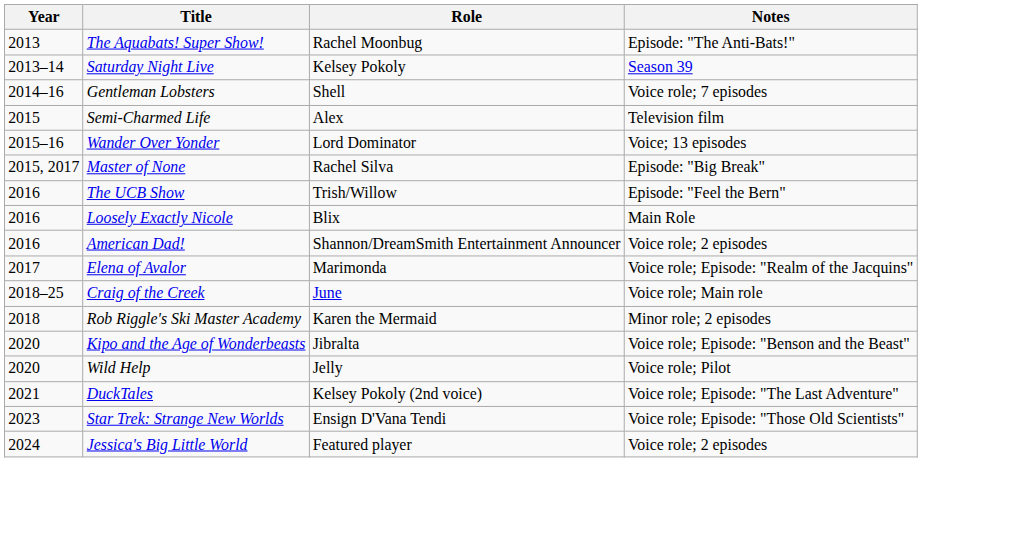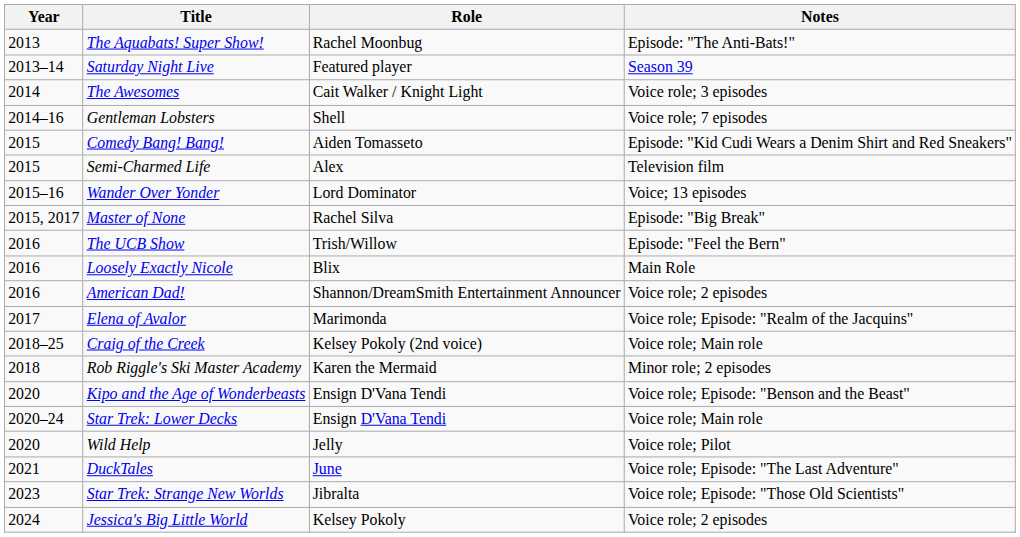 <table class="wikitable sortable">
 <tr>
 <th scope="col">Year</th>
 <th scope="col">Title</th>
 <th scope="col">Role</th>
 <th scope="col" class="unsortable">Notes</th>
 </tr>
 <tr>
 <td>2013</td>
 <td><em><a href='#'>The Aquabats! Super Show!</a></em></td>
 <td>Rachel Moonbug</td>
 <td>Episode: "The Anti-Bats!"</td>
 </tr>
 <tr>
 <td>2013–14</td>
 <td><em><a href='#'>Saturday Night Live</a></em></td>
-<td>Kelsey Pokoly</td>
+<td>Featured player</td>
 <td><a href='#'>Season 39</a></td>
+</tr>
+<tr>
+<td>2014</td>
+<td><em><a href='#'>The Awesomes</a></em></td>
+<td>Cait Walker / Knight Light</td>
+<td>Voice role; 3 episodes</td>
 </tr>
 <tr>
 <td>2014–16</td>
 <td><em>Gentleman Lobsters</em></td>
 <td>Shell</td>
 <td>Voice role; 7 episodes</td>
+</tr>
+<tr>
+<td>2015</td>
+<td><em><a href='#'>Comedy Bang! Bang!</a></em></td>
+<td>Aiden Tomasseto</td>
+<td>Episode: "Kid Cudi Wears a Denim Shirt and Red Sneakers"</td>
 </tr>
 <tr>
 <td>2015</td>
 <td><em>Semi-Charmed Life</em></td>
 <td>Alex</td>
 <td>Television film</td>
 </tr>
 <tr>
 <td>2015–16</td>
 <td><em><a href='#'>Wander Over Yonder</a></em></td>
 <td>Lord Dominator</td>
 <td>Voice; 13 episodes</td>
 </tr>
 <tr>
 <td>2015, 2017</td>
 <td><em><a href='#'>Master of None</a></em></td>
 <td>Rachel Silva</td>
 <td>Episode: "Big Break"</td>
 </tr>
 <tr>
 <td>2016</td>
 <td><em><a href='#'>The UCB Show</a></em></td>
 <td>Trish/Willow</td>
 <td>Episode: "Feel the Bern"</td>
 </tr>
 <tr>
 <td>2016</td>
 <td><em><a href='#'>Loosely Exactly Nicole</a></em></td>
 <td>Blix</td>
 <td>Main Role</td>
 </tr>
 <tr>
 <td>2016</td>
 <td><em><a href='#'>American Dad!</a></em></td>
 <td>Shannon/DreamSmith Entertainment Announcer</td>
 <td>Voice role; 2 episodes</td>
 </tr>
 <tr>
 <td>2017</td>
 <td><em><a href='#'>Elena of Avalor</a></em></td>
 <td>Marimonda</td>
 <td>Voice role; Episode: "Realm of the Jacquins"</td>
 </tr>
 <tr>
 <td>2018–25</td>
 <td><em><a href='#'>Craig of the Creek</a></em></td>
-<td><a href='#'>June</a></td>
+<td>Kelsey Pokoly (2nd voice)</td>
 <td>Voice role; Main role</td>
 </tr>
 <tr>
 <td>2018</td>
 <td><em>Rob Riggle's Ski Master Academy</em></td>
 <td>Karen the Mermaid</td>
 <td>Minor role; 2 episodes</td>
 </tr>
 <tr>
 <td>2020</td>
 <td><em><a href='#'>Kipo and the Age of Wonderbeasts</a></em></td>
-<td>Jibralta</td>
+<td>Ensign D'Vana Tendi</td>
 <td>Voice role; Episode: "Benson and the Beast"</td>
+</tr>
+<tr>
+<td>2020–24</td>
+<td><em><a href='#'>Star Trek: Lower Decks</a></em></td>
+<td>Ensign <a href='#'>D'Vana Tendi</a></td>
+<td>Voice role; Main role</td>
 </tr>
 <tr>
 <td>2020</td>
 <td><em>Wild Help</em></td>
 <td>Jelly</td>
 <td>Voice role; Pilot</td>
 </tr>
 <tr>
 <td>2021</td>
 <td><em><a href='#'>DuckTales</a></em></td>
-<td>Kelsey Pokoly (2nd voice)</td>
+<td><a href='#'>June</a></td>
 <td>Voice role; Episode: "The Last Adventure"</td>
 </tr>
 <tr>
 <td>2023</td>
 <td><em><a href='#'>Star Trek: Strange New Worlds</a></em></td>
-<td>Ensign D'Vana Tendi</td>
+<td>Jibralta</td>
 <td>Voice role; Episode: "Those Old Scientists"</td>
 </tr>
 <tr>
 <td>2024</td>
 <td><em><a href='#'>Jessica's Big Little World</a></em></td>
-<td>Featured player</td>
+<td>Kelsey Pokoly</td>
 <td>Voice role; 2 episodes</td>
 </tr>
 </table>
